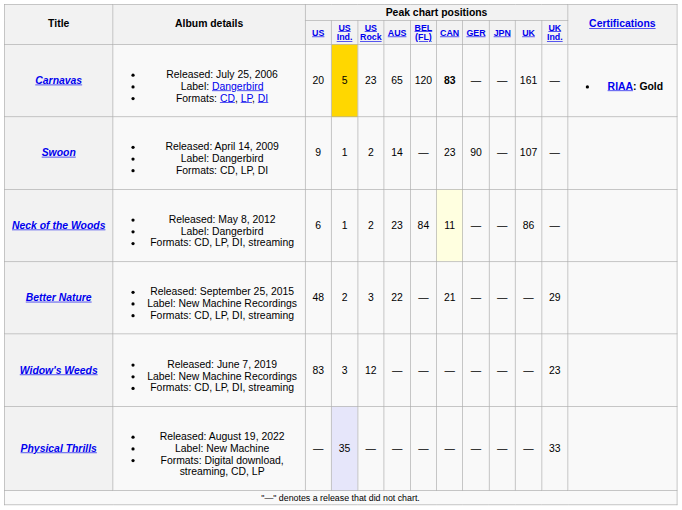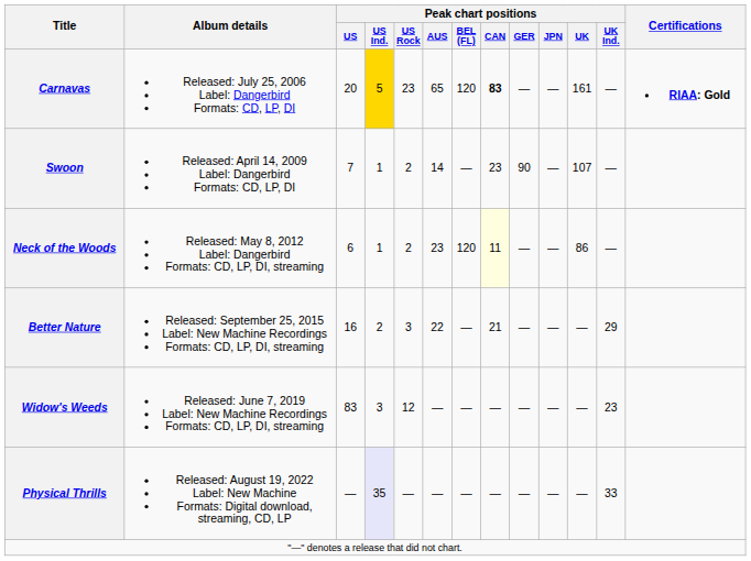 <table class="wikitable plainrowheaders" style="text-align:center;">
 <tr>
 <th scope="col" rowspan="2" style="width:10em;">Title</th>
 <th scope="col" rowspan="2" style="width:18em;">Album details</th>
 <th scope="col" colspan="10">Peak chart positions</th>
 <th scope="col" rowspan="2" style="width:10em;"><a href='#'>Certifications</a></th>
 </tr>
 <tr>
 <th scope="col" style="width:2.5em;font-size:85%;"><a href='#'>US</a><br></th>
 <th scope="col" style="width:2.5em;font-size:85%;"><a href='#'>US<br>Ind.</a><br></th>
 <th scope="col" style="width:2.5em;font-size:85%;"><a href='#'>US<br>Rock</a><br></th>
 <th scope="col" style="width:2.5em;font-size:85%;"><a href='#'>AUS</a><br></th>
 <th scope="col" style="width:2.5em;font-size:85%;"><a href='#'>BEL (FL)</a><br></th>
 <th scope="col" style="width:2.5em;font-size:85%;"><a href='#'>CAN</a><br></th>
 <th scope="col" style="width:2.5em;font-size:85%;"><a href='#'>GER</a><br></th>
 <th scope="col" style="width:2.5em;font-size:85%;"><a href='#'>JPN</a><br></th>
 <th scope="col" style="width:2.5em;font-size:85%;"><a href='#'>UK</a><br></th>
 <th scope="col" style="width:2.5em;font-size:85%;"><a href='#'>UK<br>Ind.</a><br></th>
 </tr>
 <tr>
 <th scope="row"><em><a href='#'>Carnavas</a></em></th>
 <td><br><ul><li>Released: July 25, 2006</li><li>Label: <a href='#'>Dangerbird</a></li><li>Formats: <a href='#'>CD</a>, <a href='#'>LP</a>, <a href='#'>DI</a></li></ul></td>
 <td style="text-align:center;">20</td>
 <td style="background: gold; text-align:center;">5</td>
 <td style="text-align:center;">23</td>
 <td style="text-align:center;">65</td>
 <td style="text-align:center;">120</td>
 <td style="text-align:center;"><strong>83</strong></td>
 <td style="text-align:center;">—</td>
 <td style="text-align:center;">—</td>
 <td style="text-align:center;">161</td>
 <td style="text-align:center;">—</td>
 <td><strong><br><ul><li><a href='#'>RIAA</a>: Gold</li></ul></strong></td>
 </tr>
 <tr>
 <th scope="row"><em><a href='#'>Swoon</a></em></th>
 <td><br><ul><li>Released: April 14, 2009</li><li>Label: Dangerbird</li><li>Formats: CD, LP, DI</li></ul></td>
-<td style="text-align:center;">9</td>
+<td style="text-align:center;">7</td>
 <td style="text-align:center;">1</td>
 <td style="text-align:center;">2</td>
 <td style="text-align:center;">14</td>
 <td style="text-align:center;">—</td>
 <td style="text-align:center;">23</td>
 <td style="text-align:center;">90</td>
 <td style="text-align:center;">—</td>
 <td style="text-align:center;">107</td>
 <td style="text-align:center;">—</td>
 <td></td>
 </tr>
 <tr>
 <th scope="row"><em><a href='#'>Neck of the Woods</a></em></th>
 <td><br><ul><li>Released: May 8, 2012</li><li>Label: Dangerbird</li><li>Formats: CD, LP, DI, streaming</li></ul></td>
 <td style="text-align:center;">6</td>
 <td style="text-align:center;">1</td>
 <td style="text-align:center;">2</td>
 <td style="text-align:center;">23</td>
-<td style="text-align:center;">84</td>
+<td style="text-align:center;">120</td>
 <td style="background: lightyellow; text-align:center;">11</td>
 <td style="text-align:center;">—</td>
 <td style="text-align:center;">—</td>
 <td style="text-align:center;">86</td>
 <td style="text-align:center;">—</td>
 <td></td>
 </tr>
 <tr>
 <th scope="row"><em><a href='#'>Better Nature</a></em></th>
 <td><br><ul><li>Released: September 25, 2015</li><li>Label: New Machine Recordings</li><li>Formats: CD, LP, DI, streaming</li></ul></td>
-<td style="text-align:center;">48</td>
+<td style="text-align:center;">16</td>
 <td style="text-align:center;">2</td>
 <td style="text-align:center;">3</td>
 <td style="text-align:center;">22</td>
 <td style="text-align:center;">—</td>
 <td style="text-align:center;">21</td>
 <td style="text-align:center;">—</td>
 <td style="text-align:center;">—</td>
 <td style="text-align:center;">—</td>
 <td style="text-align:center;">29</td>
 <td></td>
 </tr>
 <tr>
 <th scope="row"><em><a href='#'>Widow's Weeds</a></em></th>
 <td><br><ul><li>Released: June 7, 2019</li><li>Label: New Machine Recordings</li><li>Formats: CD, LP, DI, streaming</li></ul></td>
 <td style="text-align:center;">83</td>
 <td style="text-align:center;">3</td>
 <td style="text-align:center;">12</td>
 <td style="text-align:center;">—</td>
 <td style="text-align:center;">—</td>
 <td style="text-align:center;">—</td>
 <td style="text-align:center;">—</td>
 <td style="text-align:center;">—</td>
 <td style="text-align:center;">—</td>
 <td style="text-align:center;">23</td>
 <td></td>
 </tr>
 <tr>
 <th scope="row"><em><a href='#'>Physical Thrills</a></em></th>
 <td><br><ul><li>Released: August 19, 2022</li><li>Label: New Machine</li><li>Formats: Digital download, streaming, CD, LP</li></ul></td>
 <td>—</td>
 <td style="background: lavender;">35</td>
 <td>—</td>
 <td>—</td>
 <td>—</td>
 <td>—</td>
 <td>—</td>
 <td>—</td>
 <td>—</td>
 <td>33</td>
 <td></td>
 </tr>
 <tr>
 <td colspan="14" style="text-align:center; font-size:85%;">"—" denotes a release that did not chart.</td>
 </tr>
 </table>
